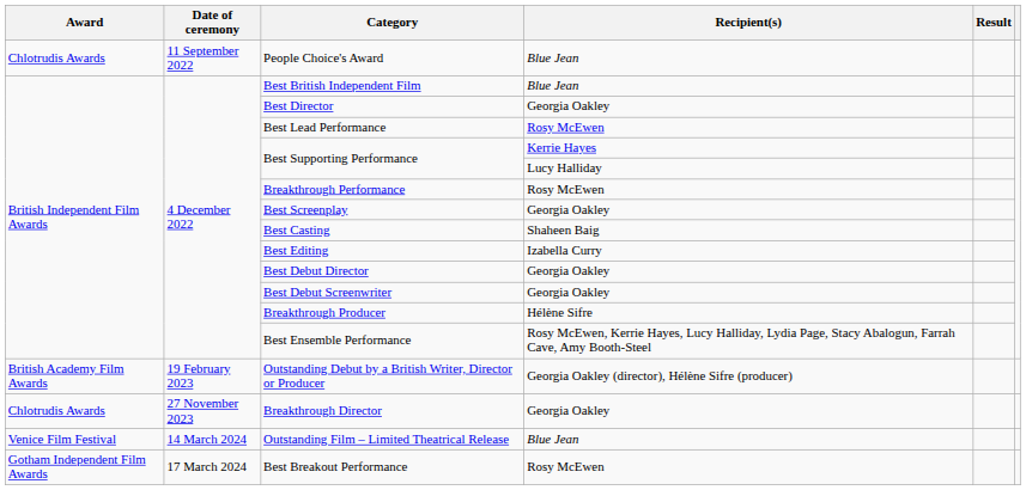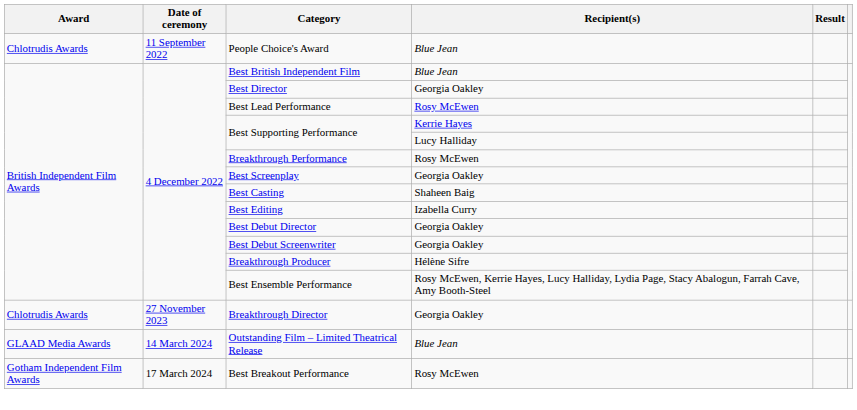 <table class="wikitable">
 <tr>
 <th>Award</th>
 <th>Date of ceremony</th>
 <th>Category</th>
 <th>Recipient(s)</th>
 <th>Result</th>
 <th></th>
 </tr>
 <tr>
 <td><a href='#'>Chlotrudis Awards</a></td>
 <td><a href='#'>11 September 2022</a></td>
 <td>People Choice's Award</td>
 <td><em>Blue Jean</em></td>
 <td></td>
 <td></td>
 </tr>
 <tr>
 <td rowspan="13"><a href='#'>British Independent Film Awards</a></td>
 <td rowspan="13"><a href='#'>4 December 2022</a></td>
 <td><a href='#'>Best British Independent Film</a></td>
 <td><em>Blue Jean</em></td>
 <td></td>
 <td rowspan="13"></td>
 </tr>
 <tr>
 <td><a href='#'>Best Director</a></td>
 <td>Georgia Oakley</td>
 <td></td>
 </tr>
 <tr>
 <td>Best Lead Performance</td>
 <td><a href='#'>Rosy McEwen</a></td>
 <td></td>
 </tr>
 <tr>
 <td rowspan="2">Best Supporting Performance</td>
 <td><a href='#'>Kerrie Hayes</a></td>
 <td></td>
 </tr>
 <tr>
 <td>Lucy Halliday</td>
 <td></td>
 </tr>
 <tr>
 <td><a href='#'>Breakthrough Performance</a></td>
 <td>Rosy McEwen</td>
 <td></td>
 </tr>
 <tr>
 <td><a href='#'>Best Screenplay</a></td>
 <td>Georgia Oakley</td>
 <td></td>
 </tr>
 <tr>
 <td><a href='#'>Best Casting</a></td>
 <td>Shaheen Baig</td>
 <td></td>
 </tr>
 <tr>
 <td><a href='#'>Best Editing</a></td>
 <td>Izabella Curry</td>
 <td></td>
 </tr>
 <tr>
 <td><a href='#'>Best Debut Director</a></td>
 <td>Georgia Oakley</td>
 <td></td>
 </tr>
 <tr>
 <td><a href='#'>Best Debut Screenwriter</a></td>
 <td>Georgia Oakley</td>
 <td></td>
 </tr>
 <tr>
 <td><a href='#'>Breakthrough Producer</a></td>
 <td>Hélène Sifre</td>
 <td></td>
 </tr>
 <tr>
 <td>Best Ensemble Performance</td>
 <td>Rosy McEwen, Kerrie Hayes, Lucy Halliday, Lydia Page, Stacy Abalogun, Farrah Cave, Amy Booth-Steel</td>
 <td></td>
 </tr>
 <tr>
-<td><a href='#'>British Academy Film Awards</a></td>
-<td><a href='#'>19 February 2023</a></td>
-<td><a href='#'>Outstanding Debut by a British Writer, Director or Producer</a></td>
-<td>Georgia Oakley (director), Hélène Sifre (producer)</td>
-<td></td>
-<td></td>
-</tr>
-<tr>
 <td><a href='#'>Chlotrudis Awards</a></td>
 <td><a href='#'>27 November 2023</a></td>
 <td><a href='#'>Breakthrough Director</a></td>
 <td>Georgia Oakley</td>
 <td></td>
 <td align="center"></td>
 </tr>
 <tr>
-<td><a href='#'>Venice Film Festival</a></td>
+<td><a href='#'>GLAAD Media Awards</a></td>
 <td><a href='#'>14 March 2024</a></td>
 <td><a href='#'>Outstanding Film – Limited Theatrical Release</a></td>
 <td><em>Blue Jean</em></td>
 <td></td>
 <td></td>
 </tr>
 <tr>
 <td><a href='#'>Gotham Independent Film Awards</a></td>
 <td>17 March 2024</td>
 <td>Best Breakout Performance</td>
 <td>Rosy McEwen</td>
 <td></td>
 <td></td>
 </tr>
 </table>
